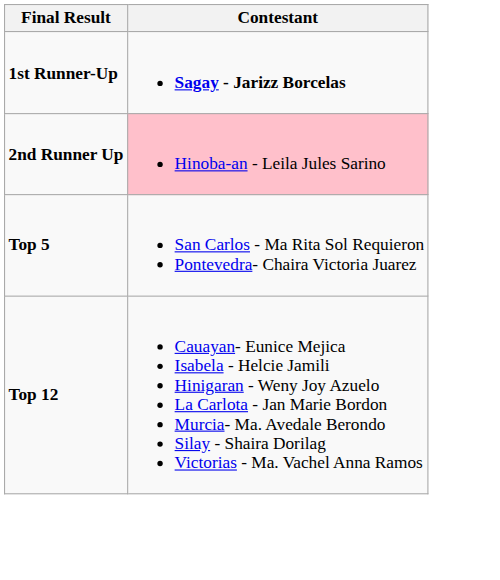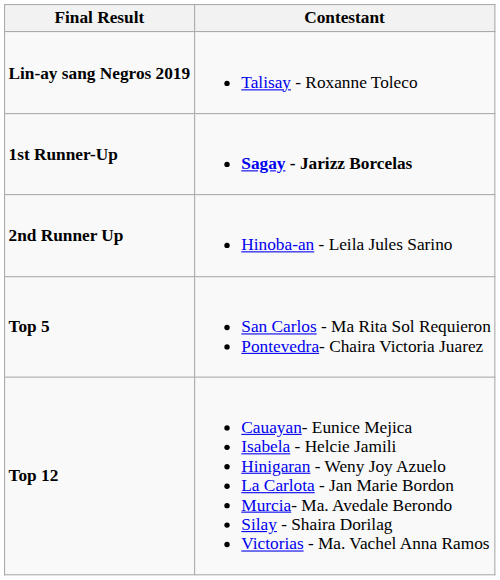 <table class="wikitable">
 <tr>
 <th>Final Result</th>
 <th>Contestant</th>
+</tr>
+<tr>
+<td><strong>Lin-ay sang Negros 2019</strong></td>
+<td><br><ul><li><a href='#'>Talisay</a> - Roxanne Toleco</li></ul></td>
 </tr>
 <tr>
 <td><strong>1st Runner-Up</strong></td>
 <td><strong><br><ul><li><a href='#'>Sagay</a> - Jarizz Borcelas</li></ul></strong></td>
 </tr>
 <tr>
 <td><strong>2nd Runner Up</strong></td>
-<td style="background: pink;"><br><ul><li><a href='#'>Hinoba-an</a> - Leila Jules Sarino</li></ul></td>
+<td><br><ul><li><a href='#'>Hinoba-an</a> - Leila Jules Sarino</li></ul></td>
 </tr>
 <tr>
 <td><strong>Top 5</strong></td>
 <td><br><ul><li><a href='#'>San Carlos</a> - Ma Rita Sol Requieron</li><li><a href='#'>Pontevedra</a>- Chaira Victoria Juarez</li></ul></td>
 </tr>
 <tr>
 <td><strong>Top 12</strong></td>
 <td><br><ul><li><a href='#'>Cauayan</a>- Eunice Mejica</li><li><a href='#'>Isabela</a> - Helcie Jamili</li><li><a href='#'>Hinigaran</a> - Weny Joy Azuelo</li><li><a href='#'>La Carlota</a> - Jan Marie Bordon</li><li><a href='#'>Murcia</a>- Ma. Avedale Berondo</li><li><a href='#'>Silay</a> - Shaira Dorilag</li><li><a href='#'>Victorias</a> - Ma. Vachel Anna Ramos</li></ul></td>
 </tr>
 </table>
